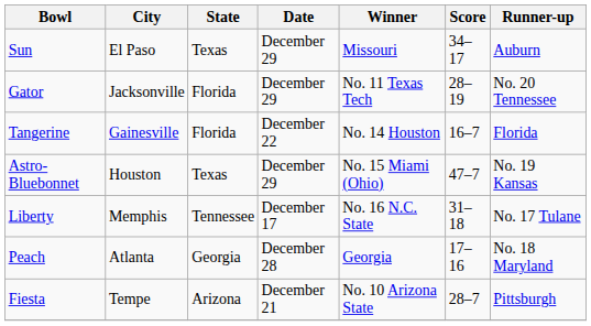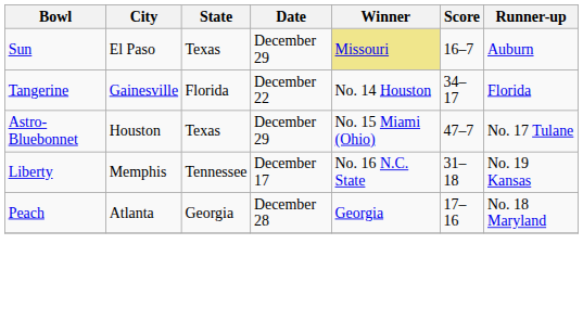 <table class="wikitable sortable">
 <tr>
 <th>Bowl</th>
 <th>City</th>
 <th>State</th>
 <th>Date</th>
 <th>Winner</th>
 <th>Score</th>
 <th>Runner-up</th>
 </tr>
 <tr>
 <td><a href='#'>Sun</a></td>
 <td>El Paso</td>
 <td>Texas</td>
 <td>December 29</td>
-<td><a href='#'>Missouri</a></td>
-<td>34–17</td>
+<td style="background: khaki;"><a href='#'>Missouri</a></td>
+<td>16–7</td>
 <td><a href='#'>Auburn</a></td>
-</tr>
-<tr>
-<td><a href='#'>Gator</a></td>
-<td>Jacksonville</td>
-<td>Florida</td>
-<td>December 29</td>
-<td>No. 11 <a href='#'>Texas Tech</a></td>
-<td>28–19</td>
-<td>No. 20 <a href='#'>Tennessee</a></td>
 </tr>
 <tr>
 <td><a href='#'>Tangerine</a></td>
 <td><a href='#'>Gainesville</a></td>
 <td>Florida</td>
 <td>December 22</td>
 <td>No. 14 <a href='#'>Houston</a></td>
-<td>16–7</td>
+<td>34–17</td>
 <td><a href='#'>Florida</a></td>
 </tr>
 <tr>
 <td><a href='#'>Astro-Bluebonnet</a></td>
 <td>Houston</td>
 <td>Texas</td>
 <td>December 29</td>
 <td>No. 15 <a href='#'>Miami (Ohio)</a></td>
 <td>47–7</td>
-<td>No. 19 <a href='#'>Kansas</a></td>
+<td>No. 17 <a href='#'>Tulane</a></td>
 </tr>
 <tr>
 <td><a href='#'>Liberty</a></td>
 <td>Memphis</td>
 <td>Tennessee</td>
 <td>December 17</td>
 <td>No. 16 <a href='#'>N.C. State</a></td>
 <td>31–18</td>
-<td>No. 17 <a href='#'>Tulane</a></td>
+<td>No. 19 <a href='#'>Kansas</a></td>
 </tr>
 <tr>
 <td><a href='#'>Peach</a></td>
 <td>Atlanta</td>
 <td>Georgia</td>
 <td>December 28</td>
 <td><a href='#'>Georgia</a></td>
 <td>17–16</td>
 <td>No. 18 <a href='#'>Maryland</a></td>
 </tr>
 <tr>
-<td><a href='#'>Fiesta</a></td>
-<td>Tempe</td>
-<td>Arizona</td>
-<td>December 21</td>
-<td>No. 10 <a href='#'>Arizona State</a></td>
-<td>28–7</td>
-<td><a href='#'>Pittsburgh</a></td>
-</tr>
-<tr>
 </tr>
 </table>
